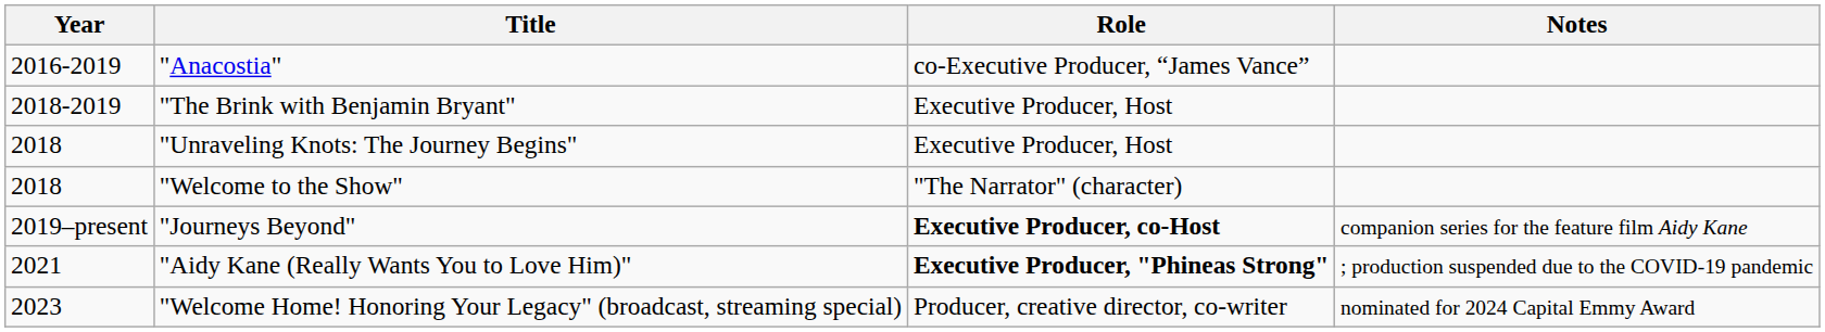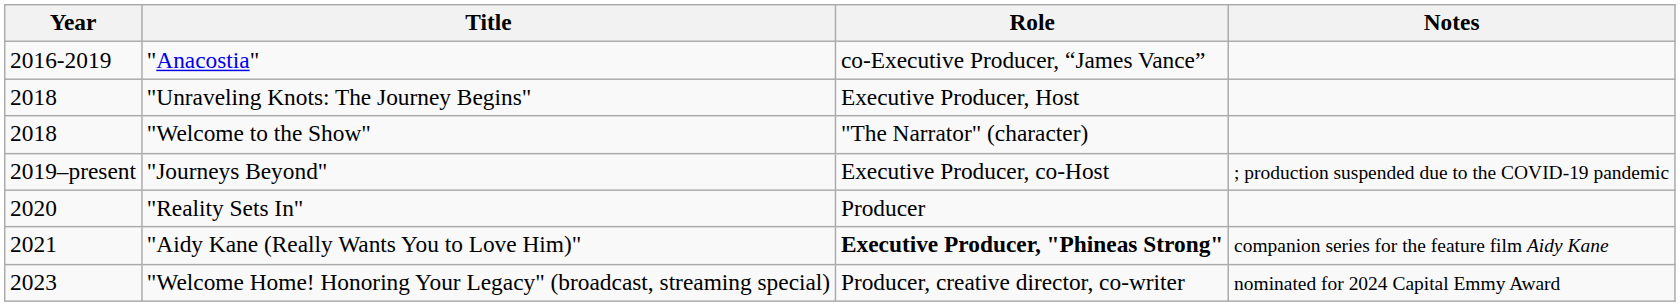 <table class="wikitable">
 <tr>
 <th>Year</th>
 <th>Title</th>
 <th>Role</th>
 <th>Notes</th>
 </tr>
 <tr>
 <td>2016-2019</td>
 <td>"<a href='#'>Anacostia</a>"</td>
 <td>co-Executive Producer, “James Vance”</td>
-<td></td>
-</tr>
-<tr>
-<td>2018-2019</td>
-<td>"The Brink with Benjamin Bryant"</td>
-<td>Executive Producer, Host</td>
 <td></td>
 </tr>
 <tr>
 <td>2018</td>
 <td>"Unraveling Knots: The Journey Begins"</td>
 <td>Executive Producer, Host</td>
 <td></td>
 </tr>
 <tr>
 <td>2018</td>
 <td>"Welcome to the Show"</td>
 <td>"The Narrator" (character)</td>
 <td></td>
 </tr>
 <tr>
 <td>2019–present</td>
 <td>"Journeys Beyond"</td>
-<td><strong>Executive Producer, co-Host</strong></td>
-<td><small>companion series for the feature film <em>Aidy Kane</em></small></td>
+<td>Executive Producer, co-Host</td>
+<td><small>; production suspended due to the COVID-19 pandemic</small></td>
+</tr>
+<tr>
+<td>2020</td>
+<td>"Reality Sets In"</td>
+<td>Producer</td>
+<td></td>
 </tr>
 <tr>
 <td>2021</td>
 <td>"Aidy Kane (Really Wants You to Love Him)"</td>
 <td><strong>Executive Producer, "Phineas Strong"</strong></td>
-<td><small>; production suspended due to the COVID-19 pandemic</small></td>
+<td><small>companion series for the feature film <em>Aidy Kane</em></small></td>
 </tr>
 <tr>
 <td>2023</td>
 <td>"Welcome Home! Honoring Your Legacy" (broadcast, streaming special)</td>
 <td>Producer, creative director, co-writer</td>
 <td><small>nominated for 2024 Capital Emmy Award</small></td>
 </tr>
 </table>
